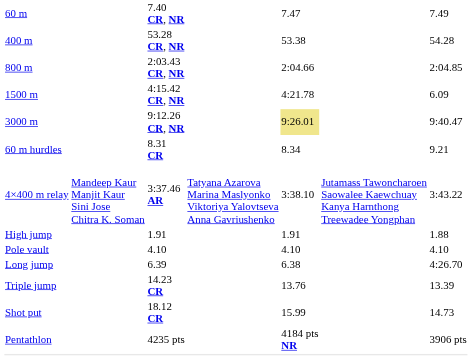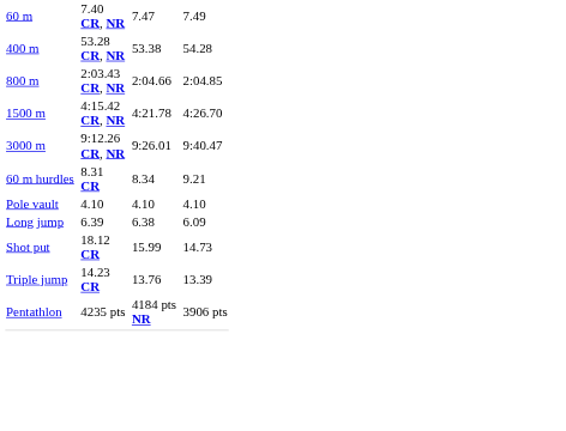 <table>
 <tr>
 <td><a href='#'>60 m</a></td>
 <td></td>
 <td>7.40<br><strong><a href='#'>CR</a></strong>, <strong><a href='#'>NR</a></strong></td>
 <td></td>
 <td>7.47</td>
 <td></td>
 <td>7.49</td>
 </tr>
 <tr>
 <td><a href='#'>400 m</a></td>
 <td></td>
 <td>53.28<br><strong><a href='#'>CR</a></strong>, <strong><a href='#'>NR</a></strong></td>
 <td></td>
 <td>53.38</td>
 <td></td>
 <td>54.28</td>
 </tr>
 <tr>
 <td><a href='#'>800 m</a></td>
 <td></td>
 <td>2:03.43<br><strong><a href='#'>CR</a></strong>, <strong><a href='#'>NR</a></strong></td>
 <td></td>
 <td>2:04.66</td>
 <td></td>
 <td>2:04.85</td>
 </tr>
 <tr>
 <td><a href='#'>1500 m</a></td>
 <td></td>
 <td>4:15.42<br><strong><a href='#'>CR</a></strong>, <strong><a href='#'>NR</a></strong></td>
 <td></td>
 <td>4:21.78</td>
 <td></td>
-<td>6.09</td>
+<td>4:26.70</td>
 </tr>
 <tr>
 <td><a href='#'>3000 m</a></td>
 <td></td>
 <td>9:12.26<br><strong><a href='#'>CR</a></strong>, <strong><a href='#'>NR</a></strong></td>
 <td></td>
-<td style="background: khaki;">9:26.01</td>
+<td>9:26.01</td>
 <td></td>
 <td>9:40.47</td>
 </tr>
 <tr>
 <td><a href='#'>60 m hurdles</a></td>
 <td></td>
 <td>8.31<br><strong><a href='#'>CR</a></strong></td>
 <td></td>
 <td>8.34</td>
 <td></td>
 <td>9.21</td>
-</tr>
-<tr>
-<td><a href='#'>4×400 m relay</a></td>
-<td><br><a href='#'>Mandeep Kaur</a><br><a href='#'>Manjit Kaur</a><br><a href='#'>Sini Jose</a><br><a href='#'>Chitra K. Soman</a></td>
-<td>3:37.46<br><strong><a href='#'>AR</a></strong></td>
-<td><br><a href='#'>Tatyana Azarova</a><br><a href='#'>Marina Maslyonko</a><br><a href='#'>Viktoriya Yalovtseva</a><br><a href='#'>Anna Gavriushenko</a></td>
-<td>3:38.10</td>
-<td><br><a href='#'>Jutamass Tawoncharoen</a><br><a href='#'>Saowalee Kaewchuay</a><br><a href='#'>Kanya Harnthong</a><br><a href='#'>Treewadee Yongphan</a></td>
-<td>3:43.22</td>
-</tr>
-<tr>
-<td><a href='#'>High jump</a></td>
-<td></td>
-<td>1.91</td>
-<td></td>
-<td>1.91</td>
-<td></td>
-<td>1.88</td>
 </tr>
 <tr>
 <td><a href='#'>Pole vault</a></td>
 <td></td>
 <td>4.10</td>
 <td></td>
 <td>4.10</td>
 <td></td>
 <td>4.10</td>
 </tr>
 <tr>
 <td><a href='#'>Long jump</a></td>
 <td></td>
 <td>6.39</td>
 <td></td>
 <td>6.38</td>
 <td></td>
-<td>4:26.70</td>
+<td>6.09</td>
+</tr>
+<tr>
+<td><a href='#'>Shot put</a></td>
+<td></td>
+<td>18.12<br><strong><a href='#'>CR</a></strong></td>
+<td></td>
+<td>15.99</td>
+<td></td>
+<td>14.73</td>
 </tr>
 <tr>
 <td><a href='#'>Triple jump</a></td>
 <td></td>
 <td>14.23<br><strong><a href='#'>CR</a></strong></td>
 <td></td>
 <td>13.76</td>
 <td></td>
 <td>13.39</td>
-</tr>
-<tr>
-<td><a href='#'>Shot put</a></td>
-<td></td>
-<td>18.12<br><strong><a href='#'>CR</a></strong></td>
-<td></td>
-<td>15.99</td>
-<td></td>
-<td>14.73</td>
 </tr>
 <tr>
 <td><a href='#'>Pentathlon</a></td>
 <td></td>
 <td>4235 pts</td>
 <td></td>
 <td>4184 pts<br><strong><a href='#'>NR</a></strong></td>
 <td></td>
 <td>3906 pts</td>
 </tr>
 <tr bgcolor= e8e8e8>
 <td colspan=7></td>
 </tr>
 </table>
